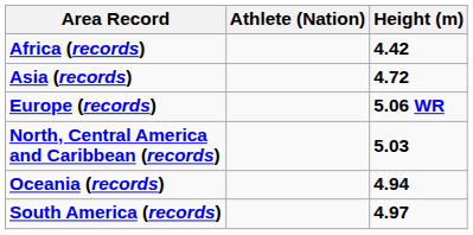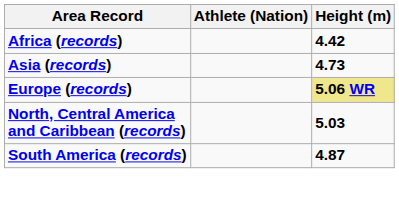 <table class="wikitable">
 <tr>
 <th>Area Record</th>
 <th>Athlete (Nation)</th>
 <th>Height (m)</th>
 </tr>
 <tr>
 <td><strong><a href='#'>Africa</a> (<em><a href='#'>records</a></em>)</strong></td>
 <td></td>
 <td><strong>4.42</strong></td>
 </tr>
 <tr>
 <td><strong><a href='#'>Asia</a> (<em><a href='#'>records</a></em>)</strong></td>
 <td></td>
-<td><strong>4.72</strong></td>
+<td><strong>4.73</strong></td>
 </tr>
 <tr>
 <td><strong><a href='#'>Europe</a> (<em><a href='#'>records</a></em>)</strong></td>
 <td></td>
-<td><strong>5.06 <a href='#'><abbr>WR</abbr></a></strong></td>
+<td style="background: khaki;"><strong>5.06 <a href='#'><abbr>WR</abbr></a></strong></td>
 </tr>
 <tr>
 <td><strong><a href='#'>North, Central America<br>and Caribbean</a></strong> <strong>(<em><a href='#'>records</a></em>)</strong></td>
 <td></td>
 <td><strong>5.03</strong></td>
 </tr>
 <tr>
-<td><strong><a href='#'>Oceania</a> (<em><a href='#'>records</a></em>)</strong></td>
-<td></td>
-<td><strong>4.94</strong></td>
-</tr>
-<tr>
 <td><strong><a href='#'>South America</a> (<em><a href='#'>records</a></em>)</strong></td>
 <td></td>
-<td><strong>4.97</strong></td>
+<td><strong>4.87</strong></td>
 </tr>
 </table>
